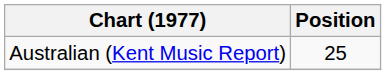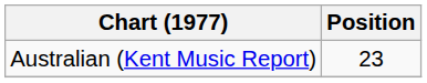 <table class="wikitable">
 <tr>
 <th>Chart (1977)</th>
 <th>Position</th>
 </tr>
 <tr>
 <td>Australian (<a href='#'>Kent Music Report</a>)</td>
-<td align="center">25</td>
+<td align="center">23</td>
 </tr>
 <tr>
 </tr>
 </table>
